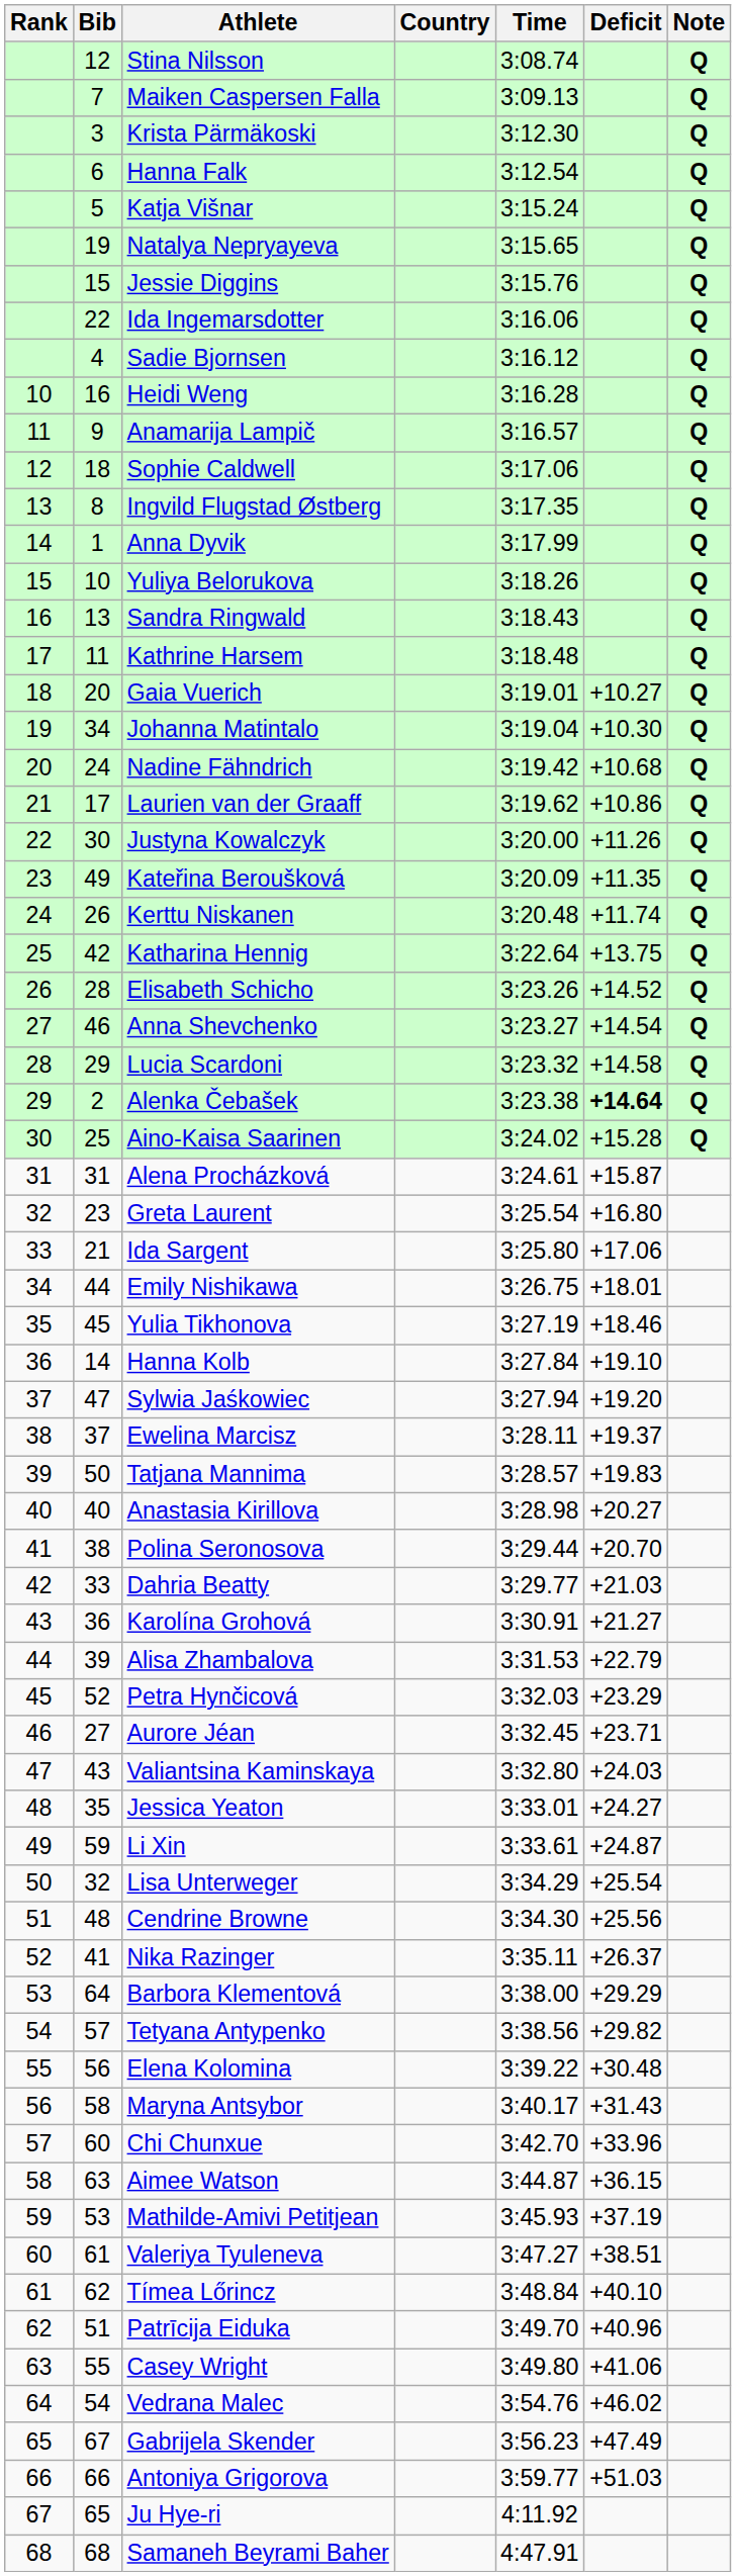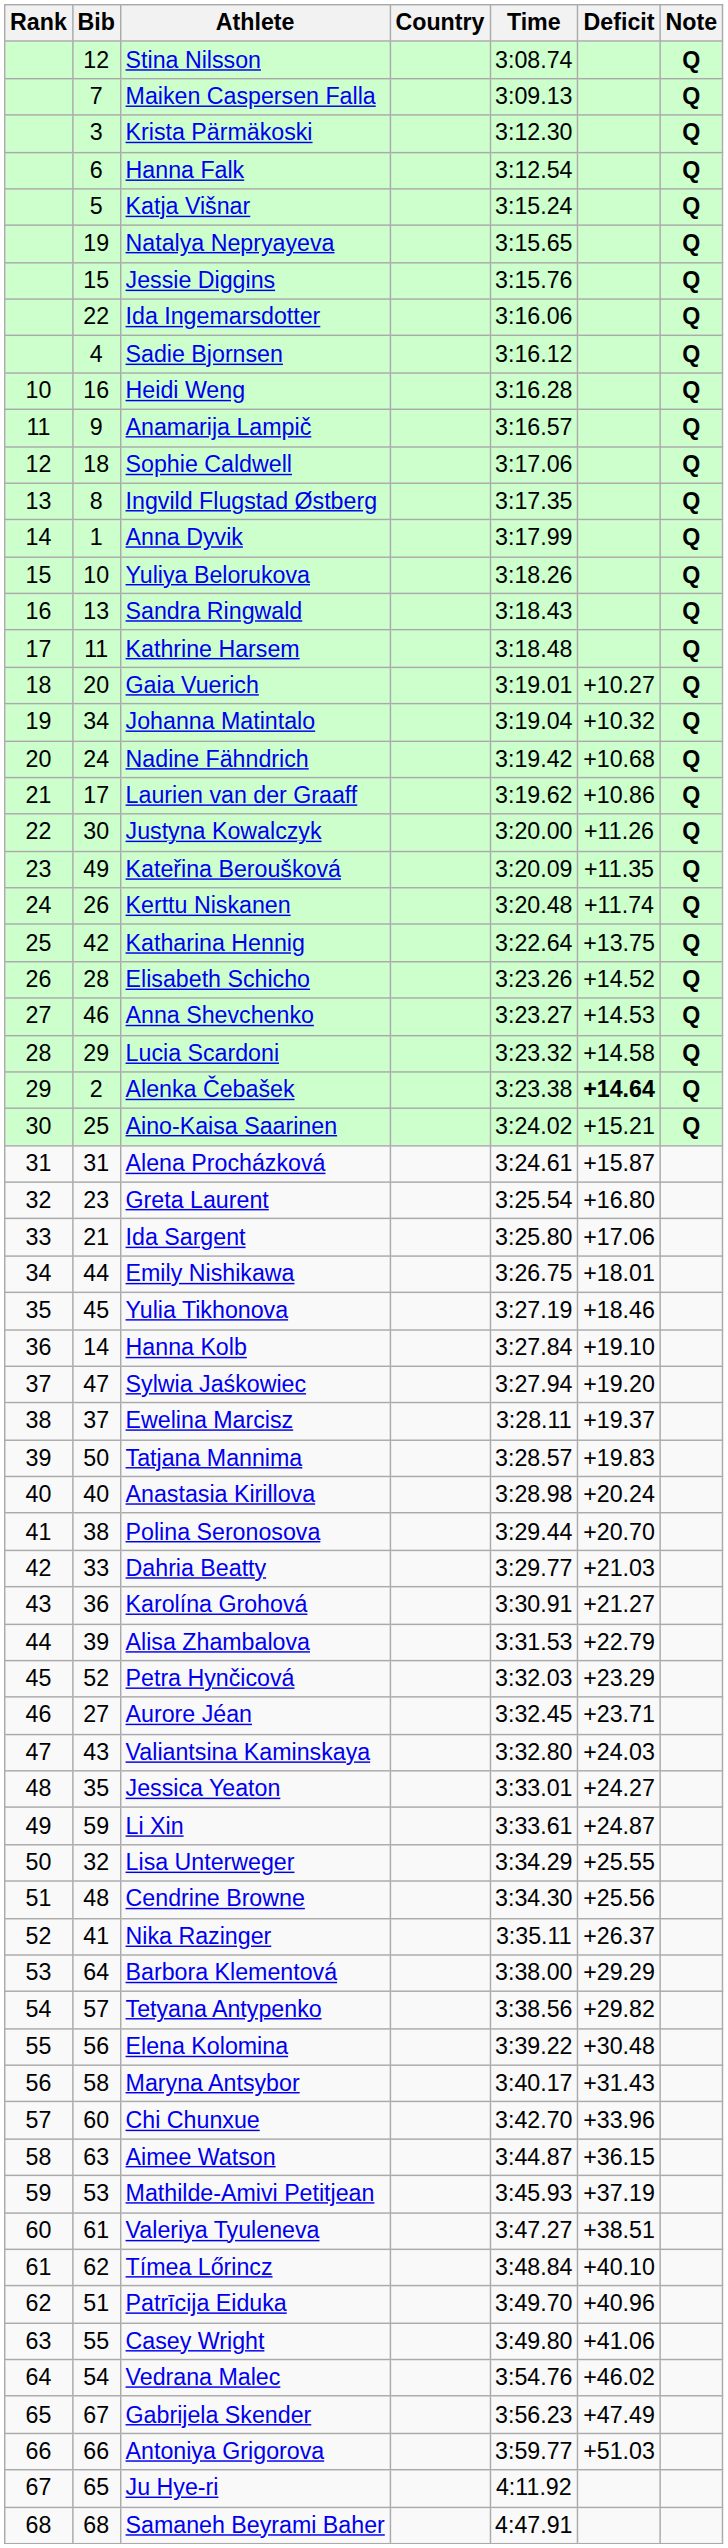 <table class="wikitable sortable" style="text-align:center">
 <tr>
 <th>Rank</th>
 <th>Bib</th>
 <th>Athlete</th>
 <th>Country</th>
 <th>Time</th>
 <th>Deficit</th>
 <th>Note</th>
 </tr>
 <tr bgcolor="#ccffcc">
 <td></td>
 <td>12</td>
 <td align="left"><a href='#'>Stina Nilsson</a></td>
 <td align="left"></td>
 <td>3:08.74</td>
 <td></td>
 <td><strong>Q</strong></td>
 </tr>
 <tr bgcolor="#ccffcc">
 <td></td>
 <td>7</td>
 <td align="left"><a href='#'>Maiken Caspersen Falla</a></td>
 <td align="left"></td>
 <td>3:09.13</td>
 <td></td>
 <td><strong>Q</strong></td>
 </tr>
 <tr bgcolor="#ccffcc">
 <td></td>
 <td>3</td>
 <td align="left"><a href='#'>Krista Pärmäkoski</a></td>
 <td align="left"></td>
 <td>3:12.30</td>
 <td></td>
 <td><strong>Q</strong></td>
 </tr>
 <tr bgcolor="#ccffcc">
 <td></td>
 <td>6</td>
 <td align="left"><a href='#'>Hanna Falk</a></td>
 <td align="left"></td>
 <td>3:12.54</td>
 <td></td>
 <td><strong>Q</strong></td>
 </tr>
 <tr bgcolor="#ccffcc">
 <td></td>
 <td>5</td>
 <td align="left"><a href='#'>Katja Višnar</a></td>
 <td align="left"></td>
 <td>3:15.24</td>
 <td></td>
 <td><strong>Q</strong></td>
 </tr>
 <tr bgcolor="#ccffcc">
 <td></td>
 <td>19</td>
 <td align="left"><a href='#'>Natalya Nepryayeva</a></td>
 <td align="left"></td>
 <td>3:15.65</td>
 <td></td>
 <td><strong>Q</strong></td>
 </tr>
 <tr bgcolor="#ccffcc">
 <td></td>
 <td>15</td>
 <td align="left"><a href='#'>Jessie Diggins</a></td>
 <td align="left"></td>
 <td>3:15.76</td>
 <td></td>
 <td><strong>Q</strong></td>
 </tr>
 <tr bgcolor="#ccffcc">
 <td></td>
 <td>22</td>
 <td align="left"><a href='#'>Ida Ingemarsdotter</a></td>
 <td align="left"></td>
 <td>3:16.06</td>
 <td></td>
 <td><strong>Q</strong></td>
 </tr>
 <tr bgcolor="#ccffcc">
 <td></td>
 <td>4</td>
 <td align="left"><a href='#'>Sadie Bjornsen</a></td>
 <td align="left"></td>
 <td>3:16.12</td>
 <td></td>
 <td><strong>Q</strong></td>
 </tr>
 <tr bgcolor="#ccffcc">
 <td>10</td>
 <td>16</td>
 <td align="left"><a href='#'>Heidi Weng</a></td>
 <td align="left"></td>
 <td>3:16.28</td>
 <td></td>
 <td><strong>Q</strong></td>
 </tr>
 <tr bgcolor="#ccffcc">
 <td>11</td>
 <td>9</td>
 <td align="left"><a href='#'>Anamarija Lampič</a></td>
 <td align="left"></td>
 <td>3:16.57</td>
 <td></td>
 <td><strong>Q</strong></td>
 </tr>
 <tr bgcolor="#ccffcc">
 <td>12</td>
 <td>18</td>
 <td align="left"><a href='#'>Sophie Caldwell</a></td>
 <td align="left"></td>
 <td>3:17.06</td>
 <td></td>
 <td><strong>Q</strong></td>
 </tr>
 <tr bgcolor="#ccffcc">
 <td>13</td>
 <td>8</td>
 <td align="left"><a href='#'>Ingvild Flugstad Østberg</a></td>
 <td align="left"></td>
 <td>3:17.35</td>
 <td></td>
 <td><strong>Q</strong></td>
 </tr>
 <tr bgcolor="#ccffcc">
 <td>14</td>
 <td>1</td>
 <td align="left"><a href='#'>Anna Dyvik</a></td>
 <td align="left"></td>
 <td>3:17.99</td>
 <td></td>
 <td><strong>Q</strong></td>
 </tr>
 <tr bgcolor="#ccffcc">
 <td>15</td>
 <td>10</td>
 <td align="left"><a href='#'>Yuliya Belorukova</a></td>
 <td align="left"></td>
 <td>3:18.26</td>
 <td></td>
 <td><strong>Q</strong></td>
 </tr>
 <tr bgcolor="#ccffcc">
 <td>16</td>
 <td>13</td>
 <td align="left"><a href='#'>Sandra Ringwald</a></td>
 <td align="left"></td>
 <td>3:18.43</td>
 <td></td>
 <td><strong>Q</strong></td>
 </tr>
 <tr bgcolor="#ccffcc">
 <td>17</td>
 <td>11</td>
 <td align="left"><a href='#'>Kathrine Harsem</a></td>
 <td align="left"></td>
 <td>3:18.48</td>
 <td></td>
 <td><strong>Q</strong></td>
 </tr>
 <tr bgcolor="#ccffcc">
 <td>18</td>
 <td>20</td>
 <td align="left"><a href='#'>Gaia Vuerich</a></td>
 <td align="left"></td>
 <td>3:19.01</td>
 <td>+10.27</td>
 <td><strong>Q</strong></td>
 </tr>
 <tr bgcolor="#ccffcc">
 <td>19</td>
 <td>34</td>
 <td align="left"><a href='#'>Johanna Matintalo</a></td>
 <td align="left"></td>
 <td>3:19.04</td>
-<td>+10.30</td>
+<td>+10.32</td>
 <td><strong>Q</strong></td>
 </tr>
 <tr bgcolor="#ccffcc">
 <td>20</td>
 <td>24</td>
 <td align="left"><a href='#'>Nadine Fähndrich</a></td>
 <td align="left"></td>
 <td>3:19.42</td>
 <td>+10.68</td>
 <td><strong>Q</strong></td>
 </tr>
 <tr bgcolor="#ccffcc">
 <td>21</td>
 <td>17</td>
 <td align="left"><a href='#'>Laurien van der Graaff</a></td>
 <td align="left"></td>
 <td>3:19.62</td>
 <td>+10.86</td>
 <td><strong>Q</strong></td>
 </tr>
 <tr bgcolor="#ccffcc">
 <td>22</td>
 <td>30</td>
 <td align="left"><a href='#'>Justyna Kowalczyk</a></td>
 <td align="left"></td>
 <td>3:20.00</td>
 <td>+11.26</td>
 <td><strong>Q</strong></td>
 </tr>
 <tr bgcolor="#ccffcc">
 <td>23</td>
 <td>49</td>
 <td align="left"><a href='#'>Kateřina Beroušková</a></td>
 <td align="left"></td>
 <td>3:20.09</td>
 <td>+11.35</td>
 <td><strong>Q</strong></td>
 </tr>
 <tr bgcolor="#ccffcc">
 <td>24</td>
 <td>26</td>
 <td align="left"><a href='#'>Kerttu Niskanen</a></td>
 <td align="left"></td>
 <td>3:20.48</td>
 <td>+11.74</td>
 <td><strong>Q</strong></td>
 </tr>
 <tr bgcolor="#ccffcc">
 <td>25</td>
 <td>42</td>
 <td align="left"><a href='#'>Katharina Hennig</a></td>
 <td align="left"></td>
 <td>3:22.64</td>
 <td>+13.75</td>
 <td><strong>Q</strong></td>
 </tr>
 <tr bgcolor="#ccffcc">
 <td>26</td>
 <td>28</td>
 <td align="left"><a href='#'>Elisabeth Schicho</a></td>
 <td align="left"></td>
 <td>3:23.26</td>
 <td>+14.52</td>
 <td><strong>Q</strong></td>
 </tr>
 <tr bgcolor="#ccffcc">
 <td>27</td>
 <td>46</td>
 <td align="left"><a href='#'>Anna Shevchenko</a></td>
 <td align="left"></td>
 <td>3:23.27</td>
-<td>+14.54</td>
+<td>+14.53</td>
 <td><strong>Q</strong></td>
 </tr>
 <tr bgcolor="#ccffcc">
 <td>28</td>
 <td>29</td>
 <td align="left"><a href='#'>Lucia Scardoni</a></td>
 <td align="left"></td>
 <td>3:23.32</td>
 <td>+14.58</td>
 <td><strong>Q</strong></td>
 </tr>
 <tr bgcolor="#ccffcc">
 <td>29</td>
 <td>2</td>
 <td align="left"><a href='#'>Alenka Čebašek</a></td>
 <td align="left"></td>
 <td>3:23.38</td>
 <td><strong>+14.64</strong></td>
 <td><strong>Q</strong></td>
 </tr>
 <tr bgcolor="#ccffcc">
 <td>30</td>
 <td>25</td>
 <td align="left"><a href='#'>Aino-Kaisa Saarinen</a></td>
 <td align="left"></td>
 <td>3:24.02</td>
-<td>+15.28</td>
+<td>+15.21</td>
 <td><strong>Q</strong></td>
 </tr>
 <tr>
 <td>31</td>
 <td>31</td>
 <td align="left"><a href='#'>Alena Procházková</a></td>
 <td align="left"></td>
 <td>3:24.61</td>
 <td>+15.87</td>
 <td></td>
 </tr>
 <tr>
 <td>32</td>
 <td>23</td>
 <td align="left"><a href='#'>Greta Laurent</a></td>
 <td align="left"></td>
 <td>3:25.54</td>
 <td>+16.80</td>
 <td></td>
 </tr>
 <tr>
 <td>33</td>
 <td>21</td>
 <td align="left"><a href='#'>Ida Sargent</a></td>
 <td align="left"></td>
 <td>3:25.80</td>
 <td>+17.06</td>
 <td></td>
 </tr>
 <tr>
 <td>34</td>
 <td>44</td>
 <td align="left"><a href='#'>Emily Nishikawa</a></td>
 <td align="left"></td>
 <td>3:26.75</td>
 <td>+18.01</td>
 <td></td>
 </tr>
 <tr>
 <td>35</td>
 <td>45</td>
 <td align="left"><a href='#'>Yulia Tikhonova</a></td>
 <td align="left"></td>
 <td>3:27.19</td>
 <td>+18.46</td>
 <td></td>
 </tr>
 <tr>
 <td>36</td>
 <td>14</td>
 <td align="left"><a href='#'>Hanna Kolb</a></td>
 <td align="left"></td>
 <td>3:27.84</td>
 <td>+19.10</td>
 <td></td>
 </tr>
 <tr>
 <td>37</td>
 <td>47</td>
 <td align="left"><a href='#'>Sylwia Jaśkowiec</a></td>
 <td align="left"></td>
 <td>3:27.94</td>
 <td>+19.20</td>
 <td></td>
 </tr>
 <tr>
 <td>38</td>
 <td>37</td>
 <td align="left"><a href='#'>Ewelina Marcisz</a></td>
 <td align="left"></td>
 <td>3:28.11</td>
 <td>+19.37</td>
 <td></td>
 </tr>
 <tr>
 <td>39</td>
 <td>50</td>
 <td align="left"><a href='#'>Tatjana Mannima</a></td>
 <td align="left"></td>
 <td>3:28.57</td>
 <td>+19.83</td>
 <td></td>
 </tr>
 <tr>
 <td>40</td>
 <td>40</td>
 <td align="left"><a href='#'>Anastasia Kirillova</a></td>
 <td align="left"></td>
 <td>3:28.98</td>
-<td>+20.27</td>
+<td>+20.24</td>
 <td></td>
 </tr>
 <tr>
 <td>41</td>
 <td>38</td>
 <td align="left"><a href='#'>Polina Seronosova</a></td>
 <td align="left"></td>
 <td>3:29.44</td>
 <td>+20.70</td>
 <td></td>
 </tr>
 <tr>
 <td>42</td>
 <td>33</td>
 <td align="left"><a href='#'>Dahria Beatty</a></td>
 <td align="left"></td>
 <td>3:29.77</td>
 <td>+21.03</td>
 <td></td>
 </tr>
 <tr>
 <td>43</td>
 <td>36</td>
 <td align="left"><a href='#'>Karolína Grohová</a></td>
 <td align="left"></td>
 <td>3:30.91</td>
 <td>+21.27</td>
 <td></td>
 </tr>
 <tr>
 <td>44</td>
 <td>39</td>
 <td align="left"><a href='#'>Alisa Zhambalova</a></td>
 <td align="left"></td>
 <td>3:31.53</td>
 <td>+22.79</td>
 <td></td>
 </tr>
 <tr>
 <td>45</td>
 <td>52</td>
 <td align="left"><a href='#'>Petra Hynčicová</a></td>
 <td align="left"></td>
 <td>3:32.03</td>
 <td>+23.29</td>
 <td></td>
 </tr>
 <tr>
 <td>46</td>
 <td>27</td>
 <td align="left"><a href='#'>Aurore Jéan</a></td>
 <td align="left"></td>
 <td>3:32.45</td>
 <td>+23.71</td>
 <td></td>
 </tr>
 <tr>
 <td>47</td>
 <td>43</td>
 <td align="left"><a href='#'>Valiantsina Kaminskaya</a></td>
 <td align="left"></td>
 <td>3:32.80</td>
 <td>+24.03</td>
 <td></td>
 </tr>
 <tr>
 <td>48</td>
 <td>35</td>
 <td align="left"><a href='#'>Jessica Yeaton</a></td>
 <td align="left"></td>
 <td>3:33.01</td>
 <td>+24.27</td>
 <td></td>
 </tr>
 <tr>
 <td>49</td>
 <td>59</td>
 <td align="left"><a href='#'>Li Xin</a></td>
 <td align="left"></td>
 <td>3:33.61</td>
 <td>+24.87</td>
 <td></td>
 </tr>
 <tr>
 <td>50</td>
 <td>32</td>
 <td align="left"><a href='#'>Lisa Unterweger</a></td>
 <td align="left"></td>
 <td>3:34.29</td>
-<td>+25.54</td>
+<td>+25.55</td>
 <td></td>
 </tr>
 <tr>
 <td>51</td>
 <td>48</td>
 <td align="left"><a href='#'>Cendrine Browne</a></td>
 <td align="left"></td>
 <td>3:34.30</td>
 <td>+25.56</td>
 <td></td>
 </tr>
 <tr>
 <td>52</td>
 <td>41</td>
 <td align="left"><a href='#'>Nika Razinger</a></td>
 <td align="left"></td>
 <td>3:35.11</td>
 <td>+26.37</td>
 <td></td>
 </tr>
 <tr>
 <td>53</td>
 <td>64</td>
 <td align="left"><a href='#'>Barbora Klementová</a></td>
 <td align="left"></td>
 <td>3:38.00</td>
 <td>+29.29</td>
 <td></td>
 </tr>
 <tr>
 <td>54</td>
 <td>57</td>
 <td align="left"><a href='#'>Tetyana Antypenko</a></td>
 <td align="left"></td>
 <td>3:38.56</td>
 <td>+29.82</td>
 <td></td>
 </tr>
 <tr>
 <td>55</td>
 <td>56</td>
 <td align="left"><a href='#'>Elena Kolomina</a></td>
 <td align="left"></td>
 <td>3:39.22</td>
 <td>+30.48</td>
 <td></td>
 </tr>
 <tr>
 <td>56</td>
 <td>58</td>
 <td align="left"><a href='#'>Maryna Antsybor</a></td>
 <td align="left"></td>
 <td>3:40.17</td>
 <td>+31.43</td>
 <td></td>
 </tr>
 <tr>
 <td>57</td>
 <td>60</td>
 <td align="left"><a href='#'>Chi Chunxue</a></td>
 <td align="left"></td>
 <td>3:42.70</td>
 <td>+33.96</td>
 <td></td>
 </tr>
 <tr>
 <td>58</td>
 <td>63</td>
 <td align="left"><a href='#'>Aimee Watson</a></td>
 <td align="left"></td>
 <td>3:44.87</td>
 <td>+36.15</td>
 <td></td>
 </tr>
 <tr>
 <td>59</td>
 <td>53</td>
 <td align="left"><a href='#'>Mathilde-Amivi Petitjean</a></td>
 <td align="left"></td>
 <td>3:45.93</td>
 <td>+37.19</td>
 <td></td>
 </tr>
 <tr>
 <td>60</td>
 <td>61</td>
 <td align="left"><a href='#'>Valeriya Tyuleneva</a></td>
 <td align="left"></td>
 <td>3:47.27</td>
 <td>+38.51</td>
 <td></td>
 </tr>
 <tr>
 <td>61</td>
 <td>62</td>
 <td align="left"><a href='#'>Tímea Lőrincz</a></td>
 <td align="left"></td>
 <td>3:48.84</td>
 <td>+40.10</td>
 <td></td>
 </tr>
 <tr>
 <td>62</td>
 <td>51</td>
 <td align="left"><a href='#'>Patrīcija Eiduka</a></td>
 <td align="left"></td>
 <td>3:49.70</td>
 <td>+40.96</td>
 <td></td>
 </tr>
 <tr>
 <td>63</td>
 <td>55</td>
 <td align="left"><a href='#'>Casey Wright</a></td>
 <td align="left"></td>
 <td>3:49.80</td>
 <td>+41.06</td>
 <td></td>
 </tr>
 <tr>
 <td>64</td>
 <td>54</td>
 <td align="left"><a href='#'>Vedrana Malec</a></td>
 <td align="left"></td>
 <td>3:54.76</td>
 <td>+46.02</td>
 <td></td>
 </tr>
 <tr>
 <td>65</td>
 <td>67</td>
 <td align="left"><a href='#'>Gabrijela Skender</a></td>
 <td align="left"></td>
 <td>3:56.23</td>
 <td>+47.49</td>
 <td></td>
 </tr>
 <tr>
 <td>66</td>
 <td>66</td>
 <td align="left"><a href='#'>Antoniya Grigorova</a></td>
 <td align="left"></td>
 <td>3:59.77</td>
 <td>+51.03</td>
 <td></td>
 </tr>
 <tr>
 <td>67</td>
 <td>65</td>
 <td align="left"><a href='#'>Ju Hye-ri</a></td>
 <td align="left"></td>
 <td>4:11.92</td>
 <td></td>
 <td></td>
 </tr>
 <tr>
 <td>68</td>
 <td>68</td>
 <td align="left"><a href='#'>Samaneh Beyrami Baher</a></td>
 <td align="left"></td>
 <td>4:47.91</td>
 <td></td>
 <td></td>
 </tr>
 </table>
